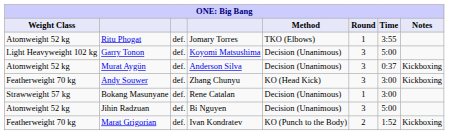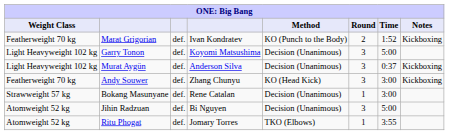 <table class="wikitable" style="font-size: 80%;">
 <tr>
 <th colspan="8" style="background-color: #ccf; color: #000080; text-align: center;"><strong>ONE: Big Bang</strong></th>
 </tr>
 <tr>
 <th colspan="1" style="background-color: #E6E8FA; color: #000000; text-align: center;">Weight Class</th>
 <th colspan="1" style="background-color: #E6E8FA; color: #000000; text-align: center;"></th>
 <th colspan="1" style="background-color: #E6E8FA; color: #000000; text-align: center;"></th>
 <th colspan="1" style="background-color: #E6E8FA; color: #000000; text-align: center;"></th>
 <th colspan="1" style="background-color: #E6E8FA; color: #000000; text-align: center;">Method</th>
 <th colspan="1" style="background-color: #E6E8FA; color: #000000; text-align: center;">Round</th>
 <th colspan="1" style="background-color: #E6E8FA; color: #000000; text-align: center;">Time</th>
 <th colspan="1" style="background-color: #E6E8FA; color: #000000; text-align: center;">Notes</th>
 </tr>
 <tr>
-<td>Atomweight 52 kg</td>
-<td> <a href='#'>Ritu Phogat</a></td>
+<td>Featherweight 70 kg</td>
+<td> <a href='#'>Marat Grigorian</a></td>
 <td>def.</td>
-<td> Jomary Torres</td>
-<td>TKO (Elbows)</td>
-<td align=center>1</td>
-<td align=center>3:55</td>
-<td></td>
+<td> Ivan Kondratev</td>
+<td>KO (Punch to the Body)</td>
+<td align=center>2</td>
+<td align=center>1:52</td>
+<td>Kickboxing</td>
 </tr>
 <tr>
 <td>Light Heavyweight 102 kg</td>
 <td> <a href='#'>Garry Tonon</a></td>
 <td>def.</td>
 <td> <a href='#'>Koyomi Matsushima</a></td>
 <td>Decision (Unanimous)</td>
 <td align=center>3</td>
 <td align=center>5:00</td>
 <td></td>
 </tr>
 <tr>
-<td>Atomweight 52 kg</td>
+<td>Light Heavyweight 102 kg</td>
 <td> <a href='#'>Murat Aygün</a></td>
 <td>def.</td>
 <td> <a href='#'>Anderson Silva</a></td>
 <td>Decision (Unanimous)</td>
 <td align=center>3</td>
 <td align=center>0:37</td>
 <td>Kickboxing</td>
 </tr>
 <tr>
 <td>Featherweight 70 kg</td>
 <td> <a href='#'>Andy Souwer</a></td>
 <td>def.</td>
 <td> Zhang Chunyu</td>
 <td>KO (Head Kick)</td>
 <td align=center>3</td>
 <td align=center>3:00</td>
 <td>Kickboxing</td>
 </tr>
 <tr>
 <td>Strawweight 57 kg</td>
 <td> Bokang Masunyane</td>
 <td>def.</td>
 <td> Rene Catalan</td>
 <td>Decision (Unanimous)</td>
 <td align=center>1</td>
 <td align=center>3:00</td>
 <td></td>
 </tr>
 <tr>
 <td>Atomweight 52 kg</td>
 <td> Jihin Radzuan</td>
 <td>def.</td>
 <td> Bi Nguyen</td>
 <td>Decision (Unanimous)</td>
 <td align=center>3</td>
 <td align=center>5:00</td>
 <td></td>
 </tr>
 <tr>
-<td>Featherweight 70 kg</td>
-<td> <a href='#'>Marat Grigorian</a></td>
+<td>Atomweight 52 kg</td>
+<td> <a href='#'>Ritu Phogat</a></td>
 <td>def.</td>
-<td> Ivan Kondratev</td>
-<td>KO (Punch to the Body)</td>
-<td align=center>2</td>
-<td align=center>1:52</td>
-<td>Kickboxing</td>
+<td> Jomary Torres</td>
+<td>TKO (Elbows)</td>
+<td align=center>1</td>
+<td align=center>3:55</td>
+<td></td>
 </tr>
 </table>
